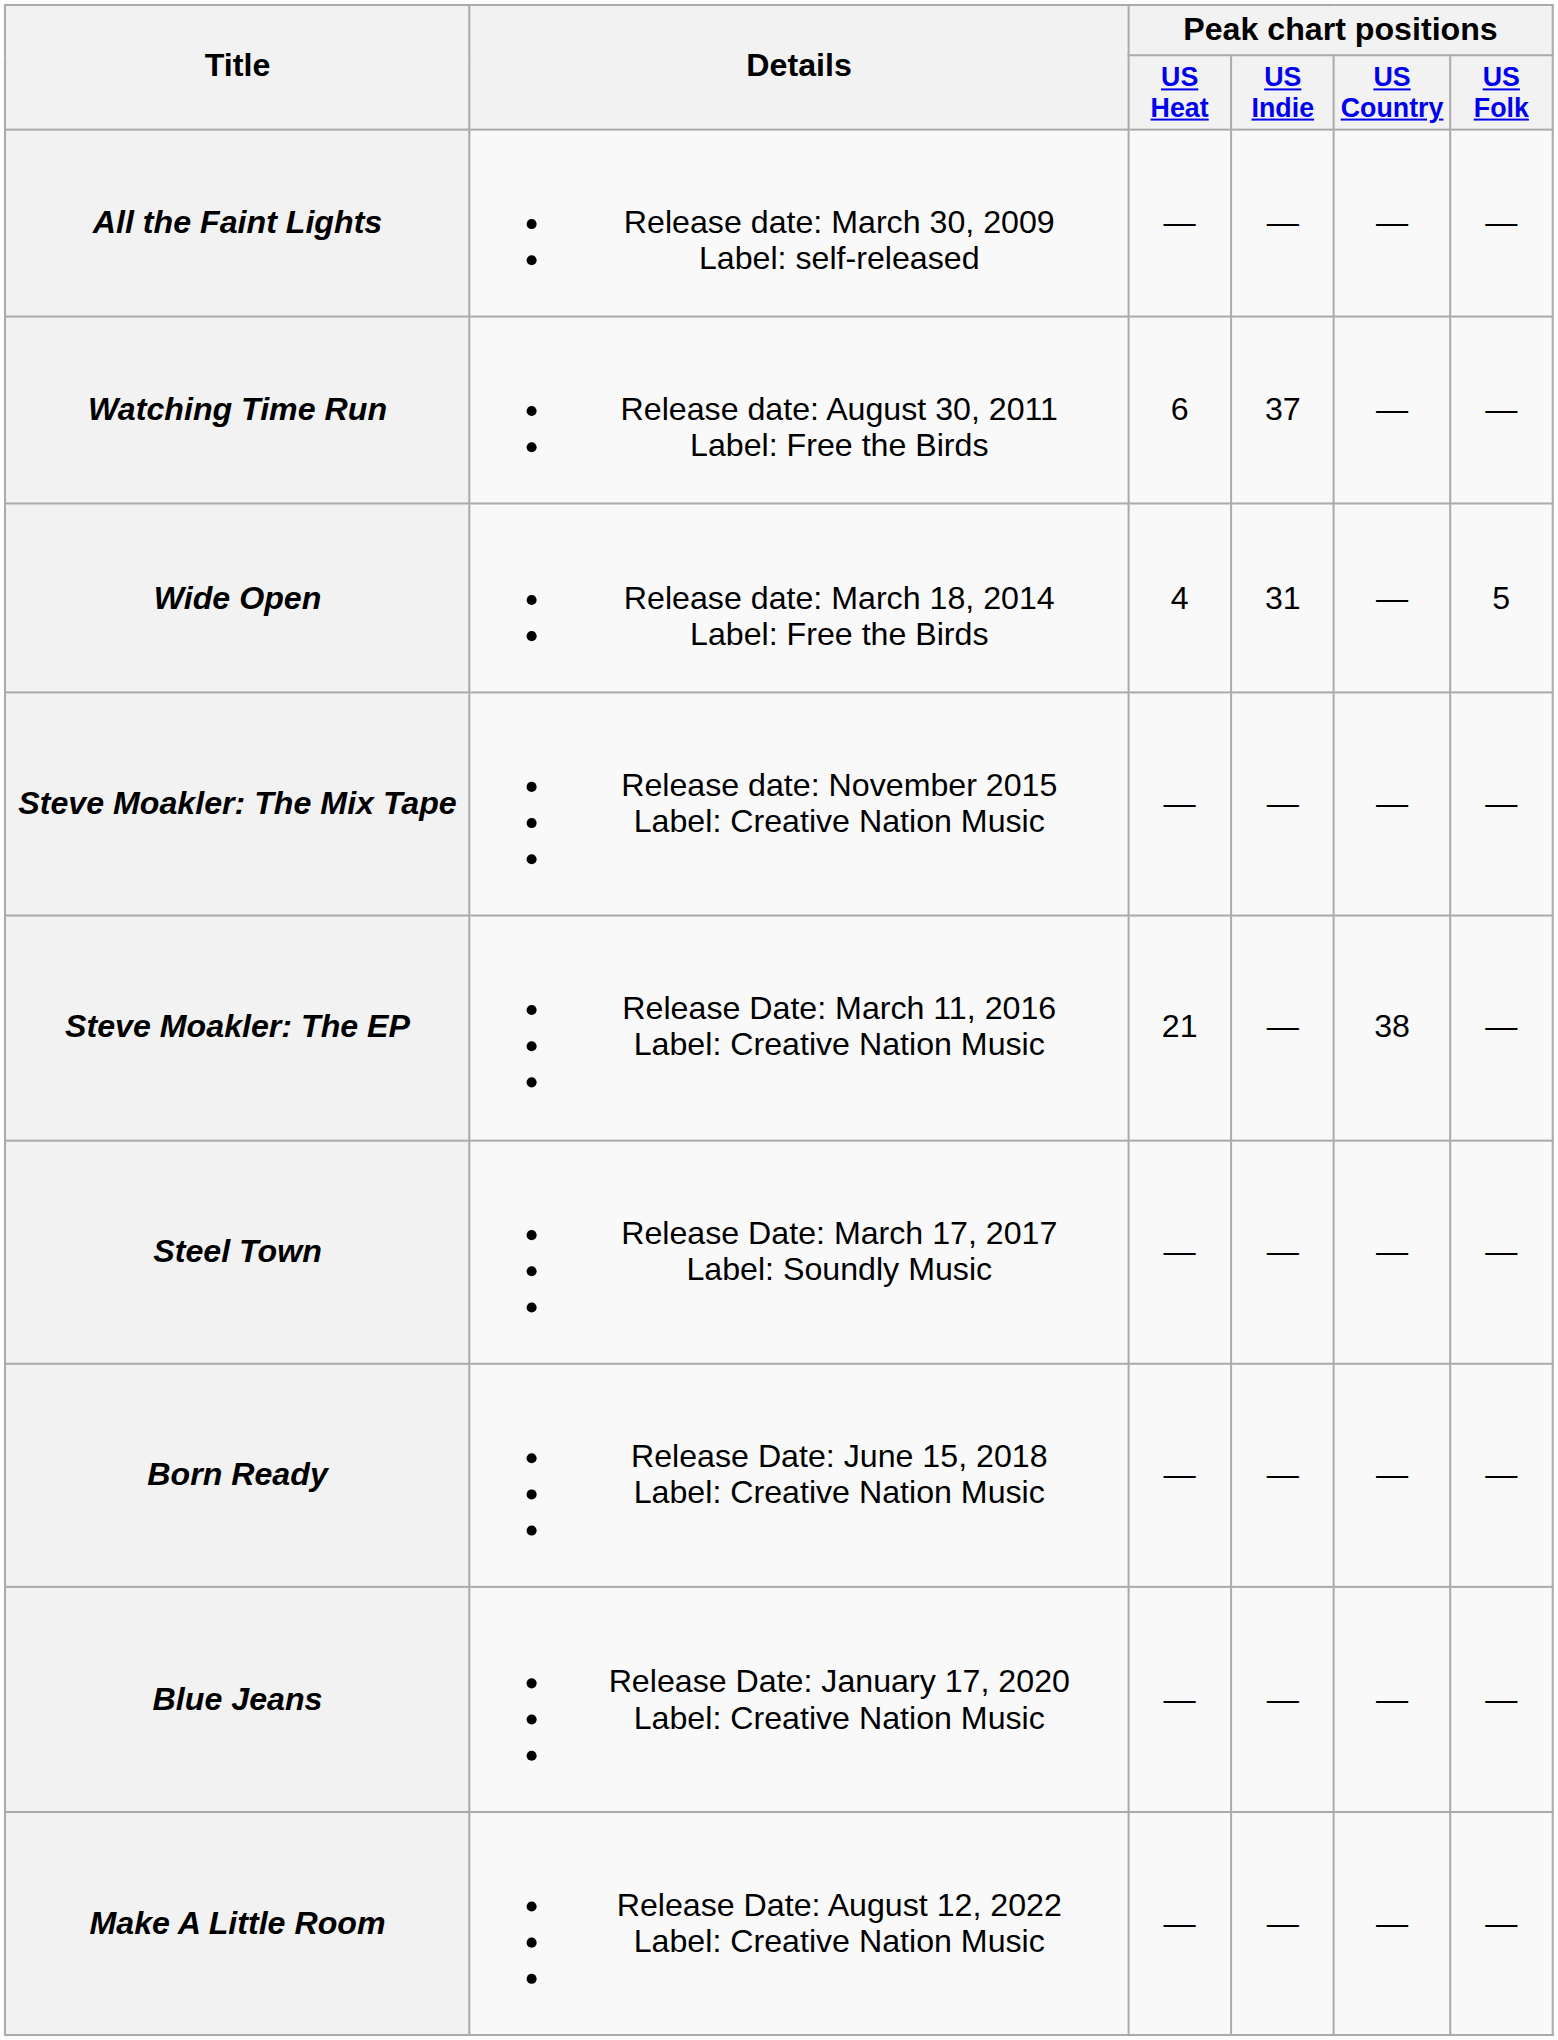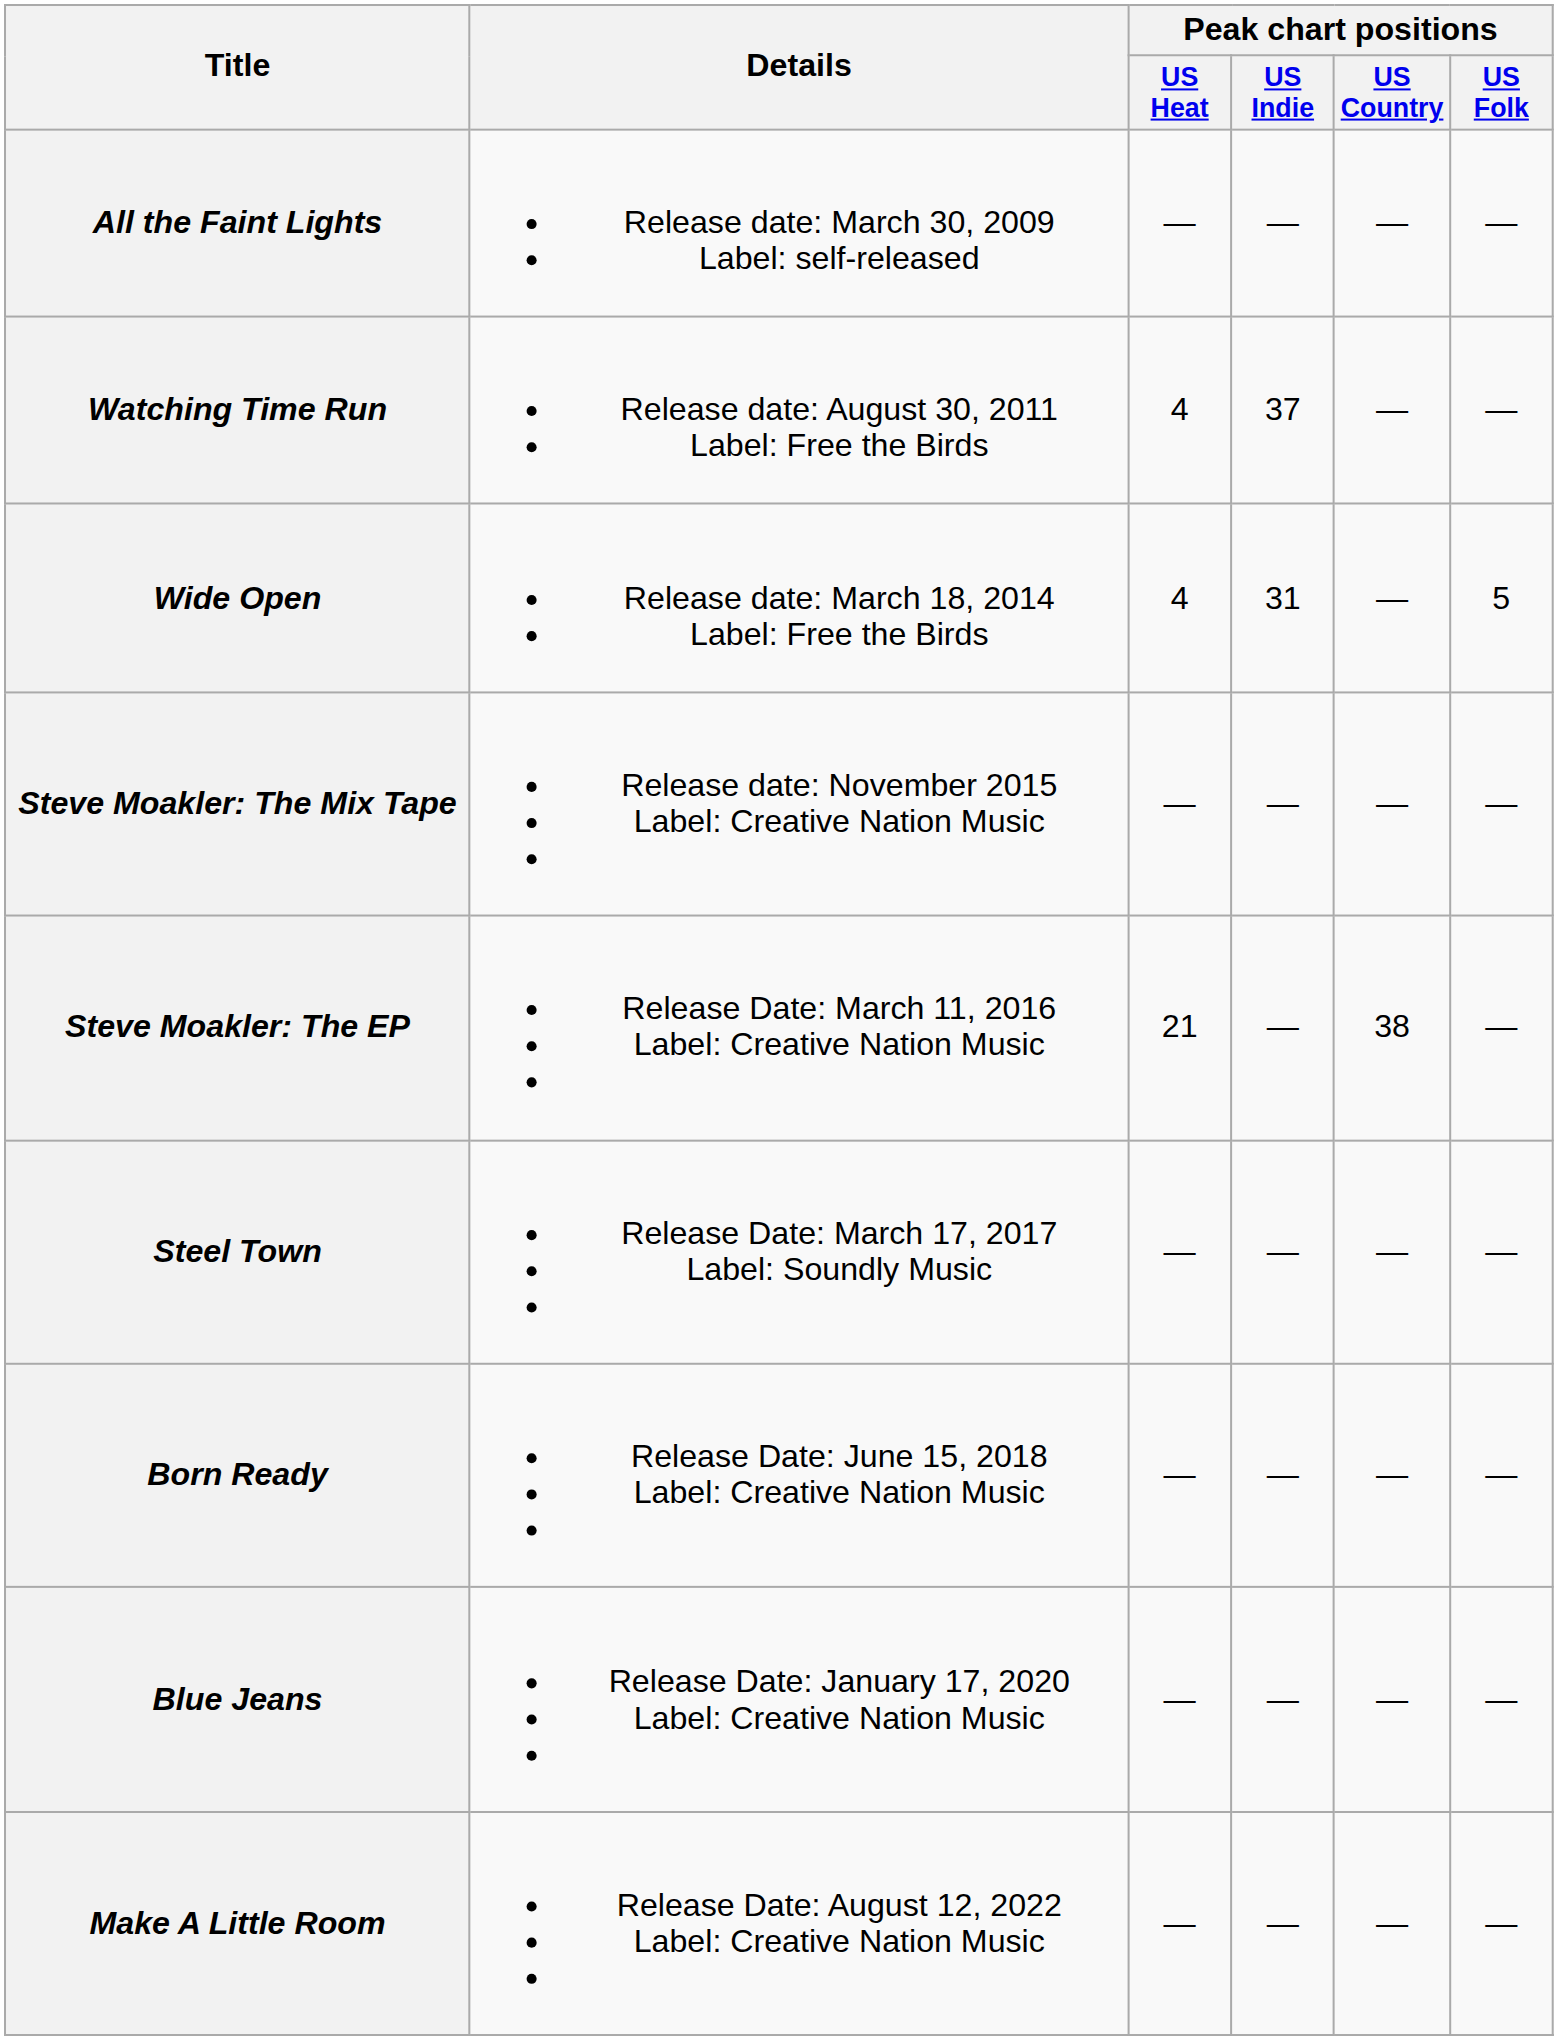 <table class="wikitable plainrowheaders" style="text-align:center;">
 <tr>
 <th rowspan="2" style="width:14em;">Title</th>
 <th rowspan="2" style="width:20em;">Details</th>
 <th colspan="4">Peak chart positions</th>
 </tr>
 <tr style="font-size:smaller;">
 <th width="45"><a href='#'>US<br>Heat</a><br></th>
 <th width="45"><a href='#'>US<br>Indie</a><br></th>
 <th width="45"><a href='#'>US Country</a><br></th>
 <th width="45"><a href='#'>US<br>Folk</a><br></th>
 </tr>
 <tr>
 <th scope="row"><em>All the Faint Lights</em></th>
 <td><br><ul><li>Release date: March 30, 2009</li><li>Label: self-released</li></ul></td>
 <td>—</td>
 <td>—</td>
 <td>—</td>
 <td>—</td>
 </tr>
 <tr>
 <th scope="row"><em>Watching Time Run</em></th>
 <td><br><ul><li>Release date: August 30, 2011</li><li>Label: Free the Birds</li></ul></td>
-<td>6</td>
+<td>4</td>
 <td>37</td>
 <td>—</td>
 <td>—</td>
 </tr>
 <tr>
 <th scope="row"><em>Wide Open</em></th>
 <td><br><ul><li>Release date: March 18, 2014</li><li>Label: Free the Birds</li></ul></td>
 <td>4</td>
 <td>31</td>
 <td>—</td>
 <td>5</td>
 </tr>
 <tr>
 <th scope="row"><em> Steve Moakler: The Mix Tape </em></th>
 <td><br><ul><li>Release date: November 2015</li><li>Label: Creative Nation Music</li><li></li></ul></td>
 <td>—</td>
 <td>—</td>
 <td>—</td>
 <td>—</td>
 </tr>
 <tr>
 <th scope="row"><em> Steve Moakler: The EP </em></th>
 <td><br><ul><li>Release Date: March 11, 2016</li><li>Label: Creative Nation Music</li><li></li></ul></td>
 <td>21</td>
 <td>—</td>
 <td>38</td>
 <td>—</td>
 </tr>
 <tr>
 <th scope="row"><em> Steel Town</em></th>
 <td><br><ul><li>Release Date: March 17, 2017</li><li>Label: Soundly Music</li><li></li></ul></td>
 <td>—</td>
 <td>—</td>
 <td>—</td>
 <td>—</td>
 </tr>
 <tr>
 <th scope="row"><em> Born Ready </em></th>
 <td><br><ul><li>Release Date: June 15, 2018</li><li>Label: Creative Nation Music</li><li></li></ul></td>
 <td>—</td>
 <td>—</td>
 <td>—</td>
 <td>—</td>
 </tr>
 <tr>
 <th scope="row"><em> Blue Jeans </em></th>
 <td><br><ul><li>Release Date: January 17, 2020</li><li>Label: Creative Nation Music</li><li></li></ul></td>
 <td>—</td>
 <td>—</td>
 <td>—</td>
 <td>—</td>
 </tr>
 <tr>
 <th scope="row"><em> Make A Little Room </em></th>
 <td><br><ul><li>Release Date: August 12, 2022</li><li>Label: Creative Nation Music</li><li></li></ul></td>
 <td>—</td>
 <td>—</td>
 <td>—</td>
 <td>—</td>
 </tr>
 <tr>
 </tr>
 </table>
